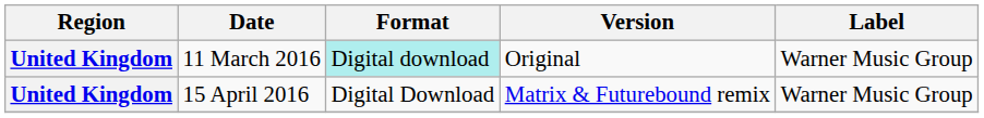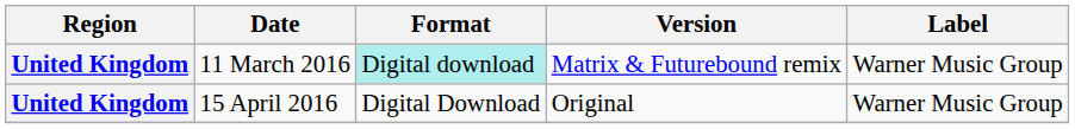 <table class="wikitable plainrowheaders">
 <tr>
 <th scope="col">Region</th>
 <th scope="col">Date</th>
 <th scope="col">Format</th>
 <th scope="col">Version</th>
 <th scope="col">Label</th>
 </tr>
 <tr>
 <th scope="row"><a href='#'>United Kingdom</a></th>
 <td>11 March 2016</td>
 <td style="background: paleturquoise;">Digital download</td>
-<td>Original</td>
+<td><a href='#'>Matrix & Futurebound</a> remix</td>
 <td>Warner Music Group</td>
 </tr>
 <tr>
 <th scope="row"><a href='#'>United Kingdom</a></th>
 <td>15 April 2016</td>
 <td>Digital Download</td>
-<td><a href='#'>Matrix & Futurebound</a> remix</td>
+<td>Original</td>
 <td>Warner Music Group</td>
 </tr>
 <tr>
 </tr>
 </table>
